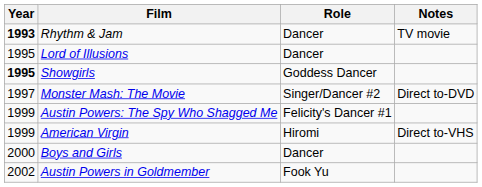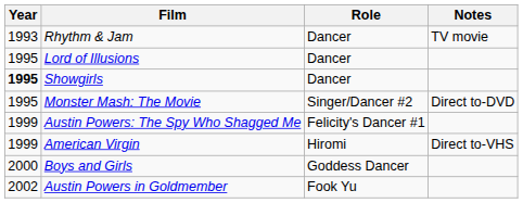 <table class="wikitable">
 <tr>
 <th>Year</th>
 <th>Film</th>
 <th>Role</th>
 <th>Notes</th>
 </tr>
 <tr>
-<td><strong>1993</strong></td>
+<td>1993</td>
 <td><em>Rhythm & Jam</em></td>
 <td>Dancer</td>
 <td>TV movie</td>
 </tr>
 <tr>
 <td>1995</td>
 <td><em><a href='#'>Lord of Illusions</a></em></td>
 <td>Dancer</td>
 <td></td>
 </tr>
 <tr>
 <td><strong>1995</strong></td>
 <td><em><a href='#'>Showgirls</a></em></td>
-<td>Goddess Dancer</td>
+<td>Dancer</td>
 <td></td>
 </tr>
 <tr>
-<td>1997</td>
+<td>1995</td>
 <td><em><a href='#'>Monster Mash: The Movie</a></em></td>
 <td>Singer/Dancer #2</td>
 <td>Direct to-DVD</td>
 </tr>
 <tr>
 <td>1999</td>
 <td><em><a href='#'>Austin Powers: The Spy Who Shagged Me</a></em></td>
 <td>Felicity's Dancer #1</td>
 <td></td>
 </tr>
 <tr>
 <td>1999</td>
 <td><em><a href='#'>American Virgin</a></em></td>
 <td>Hiromi</td>
 <td>Direct to-VHS</td>
 </tr>
 <tr>
 <td>2000</td>
 <td><em><a href='#'>Boys and Girls</a></em></td>
-<td>Dancer</td>
+<td>Goddess Dancer</td>
 <td></td>
 </tr>
 <tr>
 <td>2002</td>
 <td><em><a href='#'>Austin Powers in Goldmember</a></em></td>
 <td>Fook Yu</td>
 <td></td>
 </tr>
 </table>
